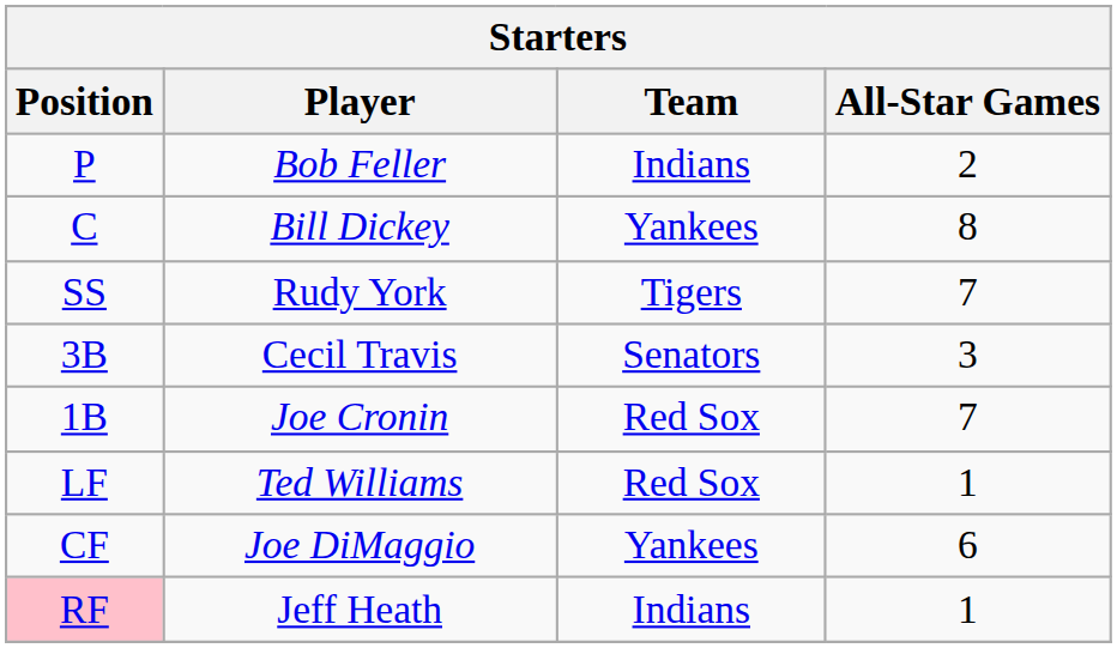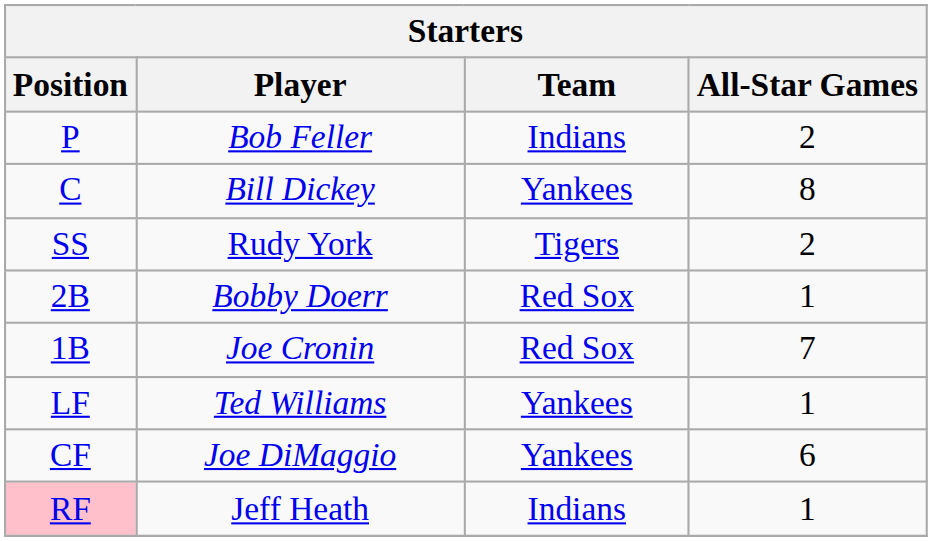 <table class="wikitable" style="font-size: 100%; text-align:right;">
 <tr>
 <th colspan="4">Starters</th>
 </tr>
 <tr>
 <th>Position</th>
 <th width="150">Player</th>
 <th width="100">Team</th>
 <th>All-Star Games</th>
 </tr>
 <tr>
 <td align="center"><a href='#'>P</a></td>
 <td align="center"><em><a href='#'>Bob Feller</a></em></td>
 <td align="center"><a href='#'>Indians</a></td>
 <td align="center">2</td>
 </tr>
 <tr>
 <td align="center"><a href='#'>C</a></td>
 <td align="center"><em><a href='#'>Bill Dickey</a></em></td>
 <td align="center"><a href='#'>Yankees</a></td>
 <td align="center">8</td>
 </tr>
 <tr>
 <td align="center"><a href='#'>SS</a></td>
 <td align="center"><a href='#'>Rudy York</a></td>
 <td align="center"><a href='#'>Tigers</a></td>
-<td align="center">7</td>
+<td align="center">2</td>
 </tr>
 <tr>
-<td align="center"><a href='#'>3B</a></td>
-<td align="center"><a href='#'>Cecil Travis</a></td>
-<td align="center"><a href='#'>Senators</a></td>
-<td align="center">3</td>
+<td align="center"><a href='#'>2B</a></td>
+<td align="center"><em><a href='#'>Bobby Doerr</a></em></td>
+<td align="center"><a href='#'>Red Sox</a></td>
+<td align="center">1</td>
 </tr>
 <tr>
 <td align="center"><a href='#'>1B</a></td>
 <td align="center"><em><a href='#'>Joe Cronin</a></em></td>
 <td align="center"><a href='#'>Red Sox</a></td>
 <td align="center">7</td>
 </tr>
 <tr>
 <td align="center"><a href='#'>LF</a></td>
 <td align="center"><em><a href='#'>Ted Williams</a></em></td>
-<td align="center"><a href='#'>Red Sox</a></td>
+<td align="center"><a href='#'>Yankees</a></td>
 <td align="center">1</td>
 </tr>
 <tr>
 <td align="center"><a href='#'>CF</a></td>
 <td align="center"><em><a href='#'>Joe DiMaggio</a></em></td>
 <td align="center"><a href='#'>Yankees</a></td>
 <td align="center">6</td>
 </tr>
 <tr>
 <td align="center" style="background: pink;"><a href='#'>RF</a></td>
 <td align="center"><a href='#'>Jeff Heath</a></td>
 <td align="center"><a href='#'>Indians</a></td>
 <td align="center">1</td>
 </tr>
 <tr>
 </tr>
 </table>
